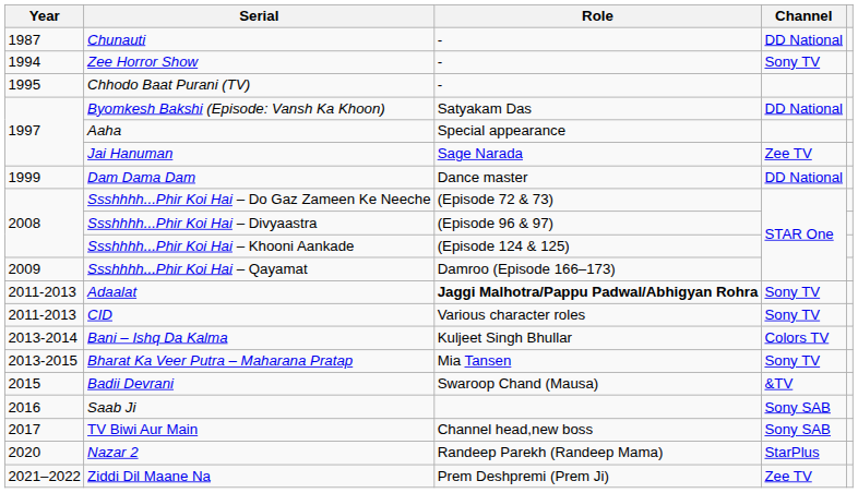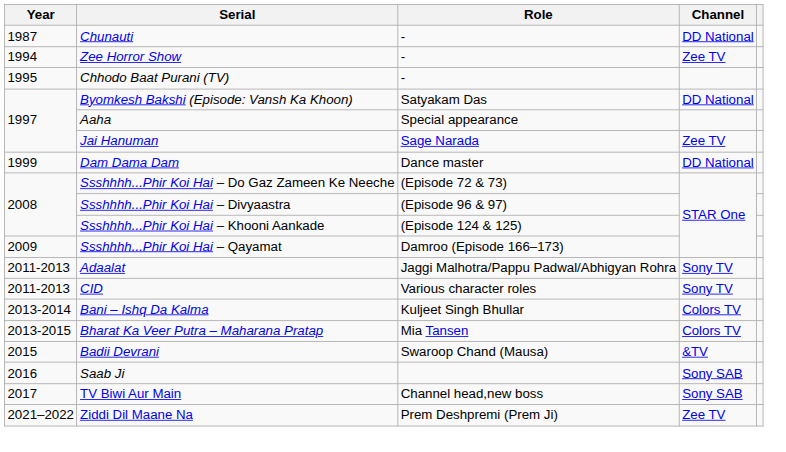 <table class="wikitable">
 <tr>
 <th>Year</th>
 <th>Serial</th>
 <th>Role</th>
 <th>Channel</th>
 <th></th>
 </tr>
 <tr>
 <td>1987</td>
 <td><em><a href='#'>Chunauti</a></em></td>
 <td>-</td>
 <td><a href='#'>DD National</a></td>
 <td></td>
 </tr>
 <tr>
 <td>1994</td>
 <td><em><a href='#'>Zee Horror Show</a></em></td>
 <td>-</td>
-<td><a href='#'>Sony TV</a></td>
+<td><a href='#'>Zee TV</a></td>
 <td></td>
 </tr>
 <tr>
 <td>1995</td>
 <td><em>Chhodo Baat Purani (TV)</em></td>
 <td>-</td>
 <td></td>
 <td></td>
 </tr>
 <tr>
 <td rowspan="3">1997</td>
 <td><em><a href='#'>Byomkesh Bakshi</a> (Episode: Vansh Ka Khoon)</em></td>
 <td>Satyakam Das</td>
 <td><a href='#'>DD National</a></td>
 <td></td>
 </tr>
 <tr>
 <td><em>Aaha</em></td>
 <td>Special appearance</td>
 <td></td>
 <td></td>
 </tr>
 <tr>
 <td><em><a href='#'>Jai Hanuman</a></em></td>
 <td><a href='#'>Sage Narada</a></td>
 <td><a href='#'>Zee TV</a></td>
 <td></td>
 </tr>
 <tr>
 <td>1999</td>
 <td><em><a href='#'>Dam Dama Dam</a></em></td>
 <td>Dance master</td>
 <td><a href='#'>DD National</a></td>
 <td></td>
 </tr>
 <tr>
 <td rowspan="3">2008</td>
 <td><em><a href='#'>Ssshhhh...Phir Koi Hai</a></em> – Do Gaz Zameen Ke Neeche</td>
 <td>(Episode 72 & 73)</td>
 <td rowspan="4"><a href='#'>STAR One</a></td>
 <td></td>
 </tr>
 <tr>
 <td><em><a href='#'>Ssshhhh...Phir Koi Hai</a></em> – Divyaastra</td>
 <td>(Episode 96 & 97)</td>
 <td></td>
 </tr>
 <tr>
 <td><em><a href='#'>Ssshhhh...Phir Koi Hai</a></em> – Khooni Aankade</td>
 <td>(Episode 124 & 125)</td>
 <td></td>
 </tr>
 <tr>
 <td>2009</td>
 <td><em><a href='#'>Ssshhhh...Phir Koi Hai</a></em> – Qayamat</td>
 <td>Damroo (Episode 166–173)</td>
 <td></td>
 </tr>
 <tr>
 <td>2011-2013</td>
 <td><em><a href='#'>Adaalat</a></em></td>
-<td><strong>Jaggi Malhotra/Pappu Padwal/Abhigyan Rohra</strong></td>
+<td>Jaggi Malhotra/Pappu Padwal/Abhigyan Rohra</td>
 <td><a href='#'>Sony TV</a></td>
 <td></td>
 </tr>
 <tr>
 <td>2011-2013</td>
 <td><em><a href='#'>CID</a></em></td>
 <td>Various character roles</td>
 <td><a href='#'>Sony TV</a></td>
 <td></td>
 </tr>
 <tr>
 <td>2013-2014</td>
 <td><em><a href='#'>Bani – Ishq Da Kalma</a></em></td>
 <td>Kuljeet Singh Bhullar</td>
 <td><a href='#'>Colors TV</a></td>
 <td></td>
 </tr>
 <tr>
 <td>2013-2015</td>
 <td><em><a href='#'>Bharat Ka Veer Putra – Maharana Pratap</a></em></td>
 <td>Mia <a href='#'>Tansen</a></td>
-<td><a href='#'>Sony TV</a></td>
+<td><a href='#'>Colors TV</a></td>
 <td></td>
 </tr>
 <tr>
 <td>2015</td>
 <td><em><a href='#'>Badii Devrani</a></em></td>
 <td>Swaroop Chand (Mausa)</td>
 <td><a href='#'>&TV</a></td>
 <td></td>
 </tr>
 <tr>
 <td>2016</td>
 <td><em>Saab Ji</em></td>
 <td></td>
 <td><a href='#'>Sony SAB</a></td>
 <td></td>
 </tr>
 <tr>
 <td>2017</td>
 <td><a href='#'>TV Biwi Aur Main</a></td>
 <td>Channel head,new boss</td>
 <td><a href='#'>Sony SAB</a></td>
 <td></td>
 </tr>
 <tr>
-<td>2020</td>
-<td><em><a href='#'>Nazar 2</a></em></td>
-<td>Randeep Parekh (Randeep Mama)</td>
-<td><a href='#'>StarPlus</a></td>
-<td></td>
-</tr>
-<tr>
 <td>2021–2022</td>
 <td><a href='#'>Ziddi Dil Maane Na</a></td>
 <td>Prem Deshpremi (Prem Ji)</td>
 <td><a href='#'>Zee TV</a></td>
 <td></td>
 </tr>
 </table>
